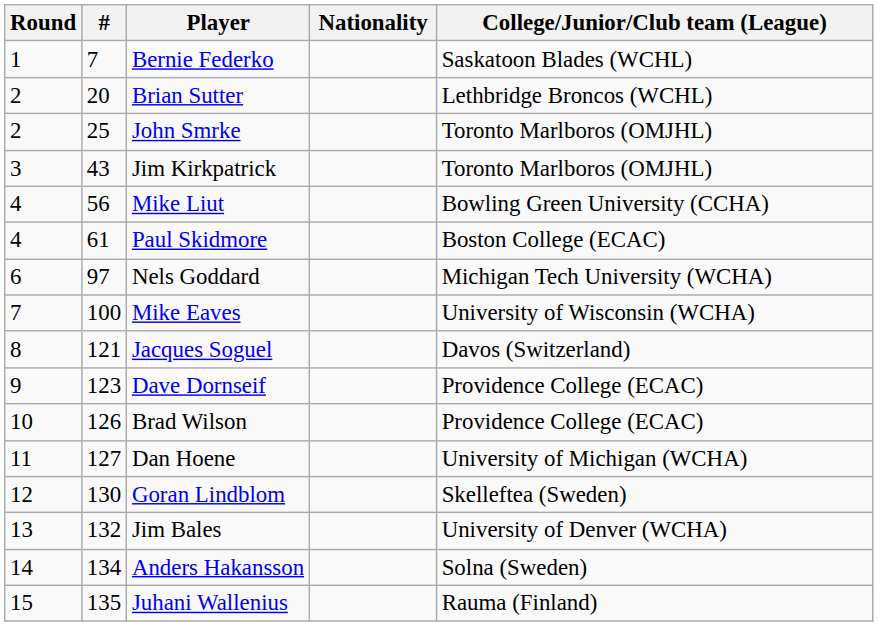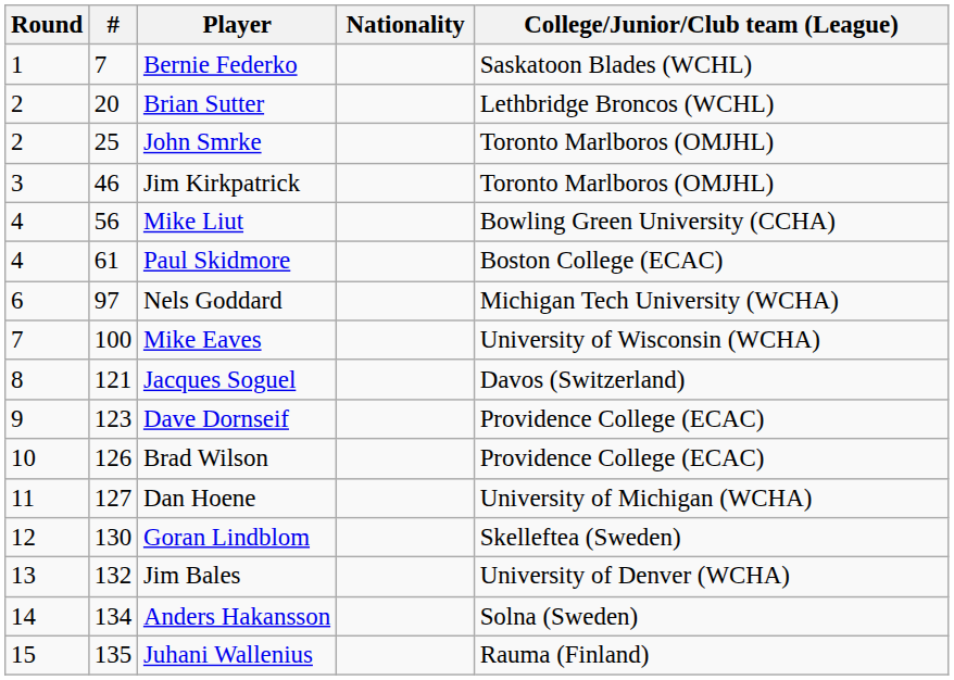 <table class="wikitable">
 <tr align="center">
 <th bgcolor="#DDDDFF" width="4.0%">Round</th>
 <th bgcolor="#DDDDFF" width="4.0%">#</th>
 <th bgcolor="#DDDDFF" width="21.0%">Player</th>
 <th bgcolor="#DDDDFF" width="14.5%">Nationality</th>
 <th bgcolor="#DDDDFF" width="50.0%">College/Junior/Club team (League)</th>
 </tr>
 <tr>
 <td>1</td>
 <td>7</td>
 <td><a href='#'>Bernie Federko</a></td>
 <td></td>
 <td>Saskatoon Blades (WCHL)</td>
 </tr>
 <tr>
 <td>2</td>
 <td>20</td>
 <td><a href='#'>Brian Sutter</a></td>
 <td></td>
 <td>Lethbridge Broncos (WCHL)</td>
 </tr>
 <tr>
 <td>2</td>
 <td>25</td>
 <td><a href='#'>John Smrke</a></td>
 <td></td>
 <td>Toronto Marlboros (OMJHL)</td>
 </tr>
 <tr>
 <td>3</td>
-<td>43</td>
+<td>46</td>
 <td>Jim Kirkpatrick</td>
 <td></td>
 <td>Toronto Marlboros (OMJHL)</td>
 </tr>
 <tr>
 <td>4</td>
 <td>56</td>
 <td><a href='#'>Mike Liut</a></td>
 <td></td>
 <td>Bowling Green University (CCHA)</td>
 </tr>
 <tr>
 <td>4</td>
 <td>61</td>
 <td><a href='#'>Paul Skidmore</a></td>
 <td></td>
 <td>Boston College (ECAC)</td>
 </tr>
 <tr>
 <td>6</td>
 <td>97</td>
 <td>Nels Goddard</td>
 <td></td>
 <td>Michigan Tech University (WCHA)</td>
 </tr>
 <tr>
 <td>7</td>
 <td>100</td>
 <td><a href='#'>Mike Eaves</a></td>
 <td></td>
 <td>University of Wisconsin (WCHA)</td>
 </tr>
 <tr>
 <td>8</td>
 <td>121</td>
 <td><a href='#'>Jacques Soguel</a></td>
 <td></td>
 <td>Davos (Switzerland)</td>
 </tr>
 <tr>
 <td>9</td>
 <td>123</td>
 <td><a href='#'>Dave Dornseif</a></td>
 <td></td>
 <td>Providence College (ECAC)</td>
 </tr>
 <tr>
 <td>10</td>
 <td>126</td>
 <td>Brad Wilson</td>
 <td></td>
 <td>Providence College (ECAC)</td>
 </tr>
 <tr>
 <td>11</td>
 <td>127</td>
 <td>Dan Hoene</td>
 <td></td>
 <td>University of Michigan (WCHA)</td>
 </tr>
 <tr>
 <td>12</td>
 <td>130</td>
 <td><a href='#'>Goran Lindblom</a></td>
 <td></td>
 <td>Skelleftea (Sweden)</td>
 </tr>
 <tr>
 <td>13</td>
 <td>132</td>
 <td>Jim Bales</td>
 <td></td>
 <td>University of Denver (WCHA)</td>
 </tr>
 <tr>
 <td>14</td>
 <td>134</td>
 <td><a href='#'>Anders Hakansson</a></td>
 <td></td>
 <td>Solna (Sweden)</td>
 </tr>
 <tr>
 <td>15</td>
 <td>135</td>
 <td><a href='#'>Juhani Wallenius</a></td>
 <td></td>
 <td>Rauma (Finland)</td>
 </tr>
 </table>
